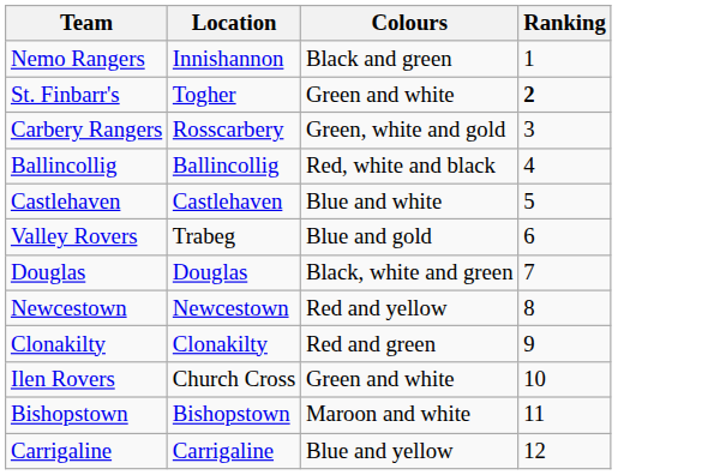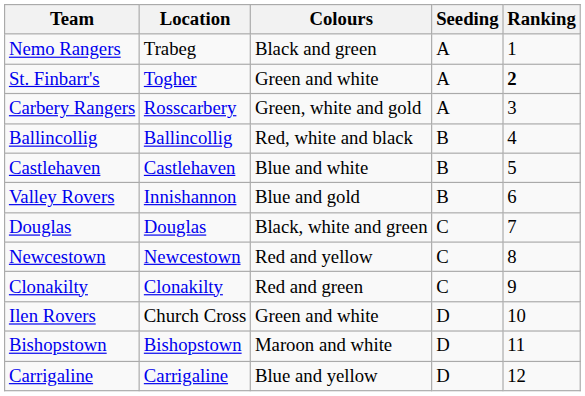 <table class="wikitable sortable">
 <tr>
 <th>Team</th>
 <th>Location</th>
 <th>Colours</th>
+<th>Seeding</th>
 <th>Ranking</th>
 </tr>
 <tr>
 <td><a href='#'>Nemo Rangers</a></td>
-<td><a href='#'>Innishannon</a></td>
+<td>Trabeg</td>
 <td>Black and green</td>
+<td>A</td>
 <td>1</td>
 </tr>
 <tr>
 <td><a href='#'>St. Finbarr's</a></td>
 <td><a href='#'>Togher</a></td>
 <td>Green and white</td>
+<td>A</td>
 <td><strong>2</strong></td>
 </tr>
 <tr>
 <td><a href='#'>Carbery Rangers</a></td>
 <td><a href='#'>Rosscarbery</a></td>
 <td>Green, white and gold</td>
+<td>A</td>
 <td>3</td>
 </tr>
 <tr>
 <td><a href='#'>Ballincollig</a></td>
 <td><a href='#'>Ballincollig</a></td>
 <td>Red, white and black</td>
+<td>B</td>
 <td>4</td>
 </tr>
 <tr>
 <td><a href='#'>Castlehaven</a></td>
 <td><a href='#'>Castlehaven</a></td>
 <td>Blue and white</td>
+<td>B</td>
 <td>5</td>
 </tr>
 <tr>
 <td><a href='#'>Valley Rovers</a></td>
-<td>Trabeg</td>
+<td><a href='#'>Innishannon</a></td>
 <td>Blue and gold</td>
+<td>B</td>
 <td>6</td>
 </tr>
 <tr>
 <td><a href='#'>Douglas</a></td>
 <td><a href='#'>Douglas</a></td>
 <td>Black, white and green</td>
+<td>C</td>
 <td>7</td>
 </tr>
 <tr>
 <td><a href='#'>Newcestown</a></td>
 <td><a href='#'>Newcestown</a></td>
 <td>Red and yellow</td>
+<td>C</td>
 <td>8</td>
 </tr>
 <tr>
 <td><a href='#'>Clonakilty</a></td>
 <td><a href='#'>Clonakilty</a></td>
 <td>Red and green</td>
+<td>C</td>
 <td>9</td>
 </tr>
 <tr>
 <td><a href='#'>Ilen Rovers</a></td>
 <td>Church Cross</td>
 <td>Green and white</td>
+<td>D</td>
 <td>10</td>
 </tr>
 <tr>
 <td><a href='#'>Bishopstown</a></td>
 <td><a href='#'>Bishopstown</a></td>
 <td>Maroon and white</td>
+<td>D</td>
 <td>11</td>
 </tr>
 <tr>
 <td><a href='#'>Carrigaline</a></td>
 <td><a href='#'>Carrigaline</a></td>
 <td>Blue and yellow</td>
+<td>D</td>
 <td>12</td>
 </tr>
 </table>
